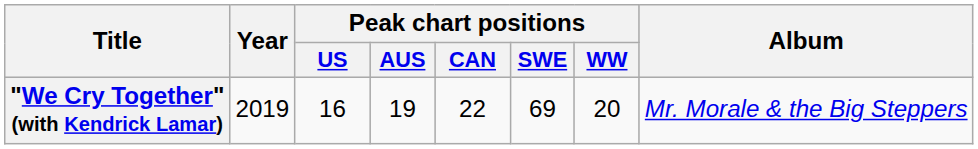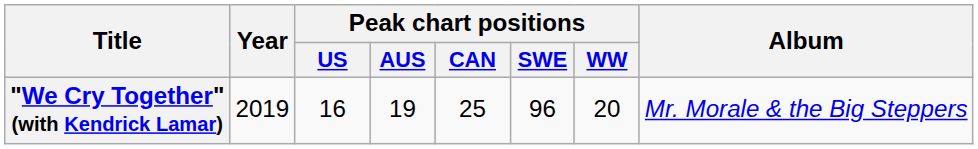 <table class="wikitable plainrowheaders" style="text-align:center;">
 <tr>
 <th scope="col" rowspan="2">Title</th>
 <th scope="col" rowspan="2">Year</th>
 <th scope="col" colspan="5">Peak chart positions</th>
 <th scope="col" rowspan="2">Album</th>
 </tr>
 <tr>
 <th scope="col" style="width:3em;font-size:90%;"><a href='#'>US</a><br></th>
 <th scope="col" style="width:2.5em;font-size:90%;"><a href='#'>AUS</a><br></th>
 <th scope="col" style="width:3em;font-size:90%;"><a href='#'>CAN</a><br></th>
 <th scope="col" style="width:2.5em;font-size:90%;"><a href='#'>SWE</a><br></th>
 <th scope="col" style="width:2.5em;font-size:90%;"><a href='#'>WW</a><br></th>
 </tr>
 <tr>
 <th scope="row">"<a href='#'>We Cry Together</a>"<br><small>(with <a href='#'>Kendrick Lamar</a>)</small></th>
 <td>2019</td>
 <td>16</td>
 <td>19</td>
-<td>22</td>
-<td>69</td>
+<td>25</td>
+<td>96</td>
 <td>20</td>
 <td><em><a href='#'>Mr. Morale & the Big Steppers</a></em></td>
 </tr>
 </table>
